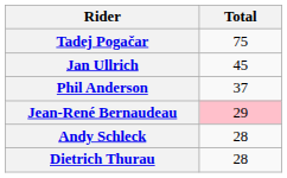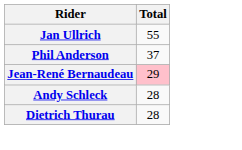 <table class="sortable plainrowheaders wikitable">
 <tr>
 <th scope=col>Rider</th>
 <th scope=col>Total</th>
 </tr>
 <tr>
-<th scope=row width=200px> <a href='#'>Tadej Pogačar</a></th>
-<td align=center width=80px>75</td>
-</tr>
-<tr>
 <th scope=row> <a href='#'>Jan Ullrich</a></th>
-<td align=center>45</td>
+<td align=center>55</td>
 </tr>
 <tr>
 <th scope=row> <a href='#'>Phil Anderson</a></th>
 <td align=center>37</td>
 </tr>
 <tr>
 <th scope=row> <a href='#'>Jean-René Bernaudeau</a></th>
 <td align=center style="background: pink;">29</td>
 </tr>
 <tr>
 <th scope=row> <a href='#'>Andy Schleck</a></th>
 <td align=center>28</td>
 </tr>
 <tr>
 <th scope=row> <a href='#'>Dietrich Thurau</a></th>
 <td align=center>28</td>
 </tr>
 </table>
